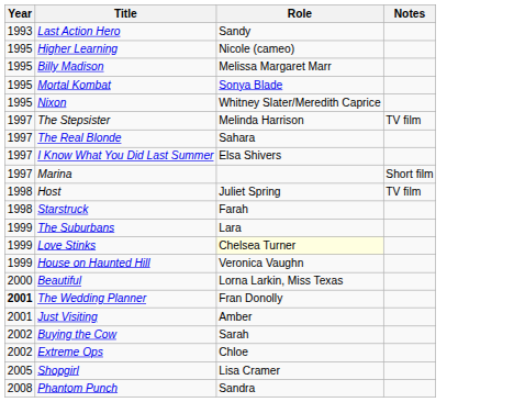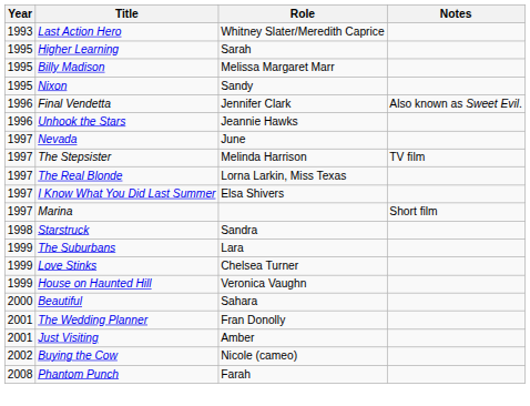 <table class="wikitable sortable">
 <tr>
 <th>Year</th>
 <th>Title</th>
 <th>Role</th>
 <th class="unsortable">Notes</th>
 </tr>
 <tr>
 <td>1993</td>
 <td><em><a href='#'>Last Action Hero</a></em></td>
-<td>Sandy</td>
+<td>Whitney Slater/Meredith Caprice</td>
 <td></td>
 </tr>
 <tr>
 <td>1995</td>
 <td><em><a href='#'>Higher Learning</a></em></td>
-<td>Nicole (cameo)</td>
+<td>Sarah</td>
 <td></td>
 </tr>
 <tr>
 <td>1995</td>
 <td><em><a href='#'>Billy Madison</a></em></td>
 <td>Melissa Margaret Marr</td>
 <td></td>
 </tr>
 <tr>
 <td>1995</td>
-<td><em><a href='#'>Mortal Kombat</a></em></td>
-<td><a href='#'>Sonya Blade</a></td>
+<td><em><a href='#'>Nixon</a></em></td>
+<td>Sandy</td>
 <td></td>
 </tr>
 <tr>
-<td>1995</td>
-<td><em><a href='#'>Nixon</a></em></td>
-<td>Whitney Slater/Meredith Caprice</td>
+<td>1996</td>
+<td><em>Final Vendetta</em></td>
+<td>Jennifer Clark</td>
+<td>Also known as <em>Sweet Evil</em>.</td>
+</tr>
+<tr>
+<td>1996</td>
+<td><em><a href='#'>Unhook the Stars</a></em></td>
+<td>Jeannie Hawks</td>
+<td></td>
+</tr>
+<tr>
+<td>1997</td>
+<td><em><a href='#'>Nevada</a></em></td>
+<td>June</td>
 <td></td>
 </tr>
 <tr>
 <td>1997</td>
 <td><em>The Stepsister</em></td>
 <td>Melinda Harrison</td>
 <td>TV film</td>
 </tr>
 <tr>
 <td>1997</td>
 <td><em><a href='#'>The Real Blonde</a></em></td>
-<td>Sahara</td>
+<td>Lorna Larkin, Miss Texas</td>
 <td></td>
 </tr>
 <tr>
 <td>1997</td>
 <td><em><a href='#'>I Know What You Did Last Summer</a></em></td>
 <td>Elsa Shivers</td>
 <td></td>
 </tr>
 <tr>
 <td>1997</td>
 <td><em>Marina</em></td>
 <td></td>
 <td>Short film</td>
 </tr>
 <tr>
 <td>1998</td>
-<td><em>Host</em></td>
-<td>Juliet Spring</td>
-<td>TV film</td>
-</tr>
-<tr>
-<td>1998</td>
 <td><em><a href='#'>Starstruck</a></em></td>
-<td>Farah</td>
+<td>Sandra</td>
 <td></td>
 </tr>
 <tr>
 <td>1999</td>
 <td><em><a href='#'>The Suburbans</a></em></td>
 <td>Lara</td>
 <td></td>
 </tr>
 <tr>
 <td>1999</td>
 <td><em><a href='#'>Love Stinks</a></em></td>
-<td style="background: lightyellow;">Chelsea Turner</td>
+<td>Chelsea Turner</td>
 <td></td>
 </tr>
 <tr>
 <td>1999</td>
 <td><em><a href='#'>House on Haunted Hill</a></em></td>
 <td>Veronica Vaughn</td>
 <td></td>
 </tr>
 <tr>
 <td>2000</td>
 <td><em><a href='#'>Beautiful</a></em></td>
-<td>Lorna Larkin, Miss Texas</td>
+<td>Sahara</td>
 <td></td>
 </tr>
 <tr>
-<td><strong>2001</strong></td>
+<td>2001</td>
 <td><em><a href='#'>The Wedding Planner</a></em></td>
 <td>Fran Donolly</td>
 <td></td>
 </tr>
 <tr>
 <td>2001</td>
 <td><em><a href='#'>Just Visiting</a></em></td>
 <td>Amber</td>
 <td></td>
 </tr>
 <tr>
 <td>2002</td>
 <td><em><a href='#'>Buying the Cow</a></em></td>
-<td>Sarah</td>
-<td></td>
-</tr>
-<tr>
-<td>2002</td>
-<td><em><a href='#'>Extreme Ops</a></em></td>
-<td>Chloe</td>
-<td></td>
-</tr>
-<tr>
-<td>2005</td>
-<td><em><a href='#'>Shopgirl</a></em></td>
-<td>Lisa Cramer</td>
+<td>Nicole (cameo)</td>
 <td></td>
 </tr>
 <tr>
 <td>2008</td>
 <td><em><a href='#'>Phantom Punch</a></em></td>
-<td>Sandra</td>
+<td>Farah</td>
 <td></td>
 </tr>
 </table>
